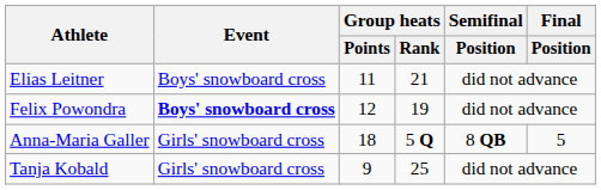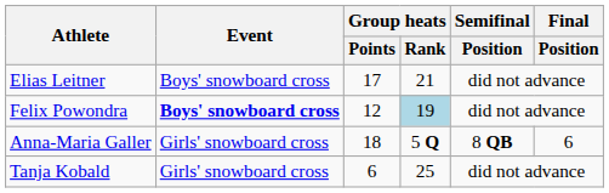 <table class="wikitable" style="font-size:90%">
 <tr>
 <th rowspan="2">Athlete</th>
 <th rowspan="2">Event</th>
 <th colspan=2>Group heats</th>
 <th>Semifinal</th>
 <th>Final</th>
 </tr>
 <tr style="font-size:95%">
 <th>Points</th>
 <th>Rank</th>
 <th>Position</th>
 <th>Position</th>
 </tr>
 <tr align=center>
 <td align=left><a href='#'>Elias Leitner</a></td>
 <td align=left><a href='#'>Boys' snowboard cross</a></td>
-<td>11</td>
+<td>17</td>
 <td>21</td>
 <td colspan=2>did not advance</td>
 </tr>
 <tr align=center>
 <td align=left><a href='#'>Felix Powondra</a></td>
 <td align=left><strong><a href='#'>Boys' snowboard cross</a></strong></td>
 <td>12</td>
-<td>19</td>
+<td style="background: lightblue;">19</td>
 <td colspan=2>did not advance</td>
 </tr>
 <tr align=center>
 <td align=left><a href='#'>Anna-Maria Galler</a></td>
 <td align=left><a href='#'>Girls' snowboard cross</a></td>
 <td>18</td>
 <td>5 <strong>Q</strong></td>
 <td>8 <strong>QB</strong></td>
-<td>5</td>
+<td>6</td>
 </tr>
 <tr align=center>
 <td align=left><a href='#'>Tanja Kobald</a></td>
 <td align=left><a href='#'>Girls' snowboard cross</a></td>
-<td>9</td>
+<td>6</td>
 <td>25</td>
 <td colspan=2>did not advance</td>
 </tr>
 </table>
